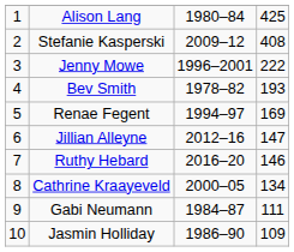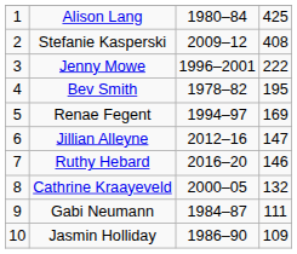 <table class="wikitable">
 <tr>
 </tr>
 <tr align=center>
 <td>1</td>
 <td><a href='#'>Alison Lang</a></td>
 <td>1980–84</td>
 <td>425</td>
 </tr>
 <tr align=center>
 <td>2</td>
 <td>Stefanie Kasperski</td>
 <td>2009–12</td>
 <td>408</td>
 </tr>
 <tr align=center>
 <td>3</td>
 <td><a href='#'>Jenny Mowe</a></td>
 <td>1996–2001</td>
 <td>222</td>
 </tr>
 <tr align=center>
 <td>4</td>
 <td><a href='#'>Bev Smith</a></td>
 <td>1978–82</td>
-<td>193</td>
+<td>195</td>
 </tr>
 <tr align=center>
 <td>5</td>
 <td>Renae Fegent</td>
 <td>1994–97</td>
 <td>169</td>
 </tr>
 <tr align=center>
 <td>6</td>
 <td><a href='#'>Jillian Alleyne</a></td>
 <td>2012–16</td>
 <td>147</td>
 </tr>
 <tr align=center>
 <td>7</td>
 <td><a href='#'>Ruthy Hebard</a></td>
 <td>2016–20</td>
 <td>146</td>
 </tr>
 <tr align=center>
 <td>8</td>
 <td><a href='#'>Cathrine Kraayeveld</a></td>
 <td>2000–05</td>
-<td>134</td>
+<td>132</td>
 </tr>
 <tr align=center>
 <td>9</td>
 <td>Gabi Neumann</td>
 <td>1984–87</td>
 <td>111</td>
 </tr>
 <tr align=center>
 <td>10</td>
 <td>Jasmin Holliday</td>
 <td>1986–90</td>
 <td>109</td>
 </tr>
 </table>
